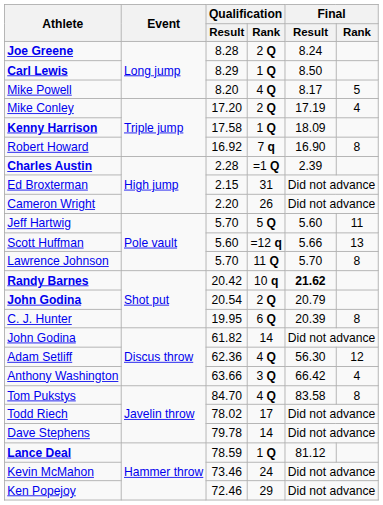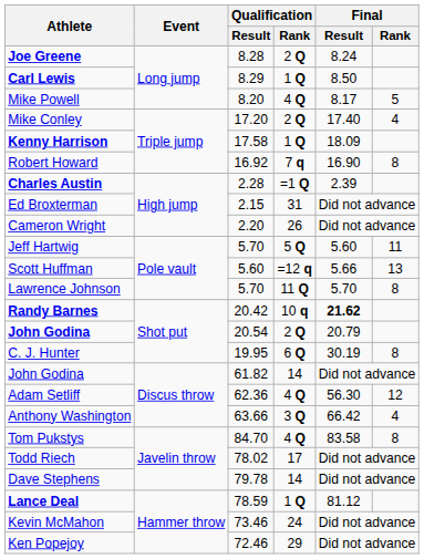 <table class=wikitable style=font-size:90%;text-align:center>
 <tr>
 <th rowspan=2>Athlete</th>
 <th rowspan=2>Event</th>
 <th colspan=2>Qualification</th>
 <th colspan=2>Final</th>
 </tr>
 <tr style=font-size:95%>
 <th>Result</th>
 <th>Rank</th>
 <th>Result</th>
 <th>Rank</th>
 </tr>
 <tr>
 <td align=left><strong><a href='#'>Joe Greene</a></strong></td>
 <td align=left rowspan=3><a href='#'>Long jump</a></td>
 <td>8.28</td>
 <td>2 <strong>Q</strong></td>
 <td>8.24</td>
 <td></td>
 </tr>
 <tr>
 <td align=left><strong><a href='#'>Carl Lewis</a></strong></td>
 <td>8.29</td>
 <td>1 <strong>Q</strong></td>
 <td>8.50</td>
 <td></td>
 </tr>
 <tr>
 <td align=left><a href='#'>Mike Powell</a></td>
 <td>8.20</td>
 <td>4 <strong>Q</strong></td>
 <td>8.17</td>
 <td>5</td>
 </tr>
 <tr>
 <td align=left><a href='#'>Mike Conley</a></td>
 <td align=left rowspan=3><a href='#'>Triple jump</a></td>
 <td>17.20</td>
 <td>2 <strong>Q</strong></td>
-<td>17.19</td>
+<td>17.40</td>
 <td>4</td>
 </tr>
 <tr>
 <td align=left><strong><a href='#'>Kenny Harrison</a></strong></td>
 <td>17.58</td>
 <td>1 <strong>Q</strong></td>
 <td>18.09 </td>
 <td></td>
 </tr>
 <tr>
 <td align=left><a href='#'>Robert Howard</a></td>
 <td>16.92</td>
 <td>7 <strong>q</strong></td>
 <td>16.90</td>
 <td>8</td>
 </tr>
 <tr>
 <td align=left><strong><a href='#'>Charles Austin</a></strong></td>
 <td align=left rowspan=3><a href='#'>High jump</a></td>
 <td>2.28</td>
 <td>=1 <strong>Q</strong></td>
 <td>2.39 </td>
 <td></td>
 </tr>
 <tr>
 <td align=left><a href='#'>Ed Broxterman</a></td>
 <td>2.15</td>
 <td>31</td>
 <td colspan=2>Did not advance</td>
 </tr>
 <tr>
 <td align=left><a href='#'>Cameron Wright</a></td>
 <td>2.20</td>
 <td>26</td>
 <td colspan=2>Did not advance</td>
 </tr>
 <tr>
 <td align=left><a href='#'>Jeff Hartwig</a></td>
 <td align=left rowspan=3><a href='#'>Pole vault</a></td>
 <td>5.70</td>
 <td>5 <strong>Q</strong></td>
 <td>5.60</td>
 <td>11</td>
 </tr>
 <tr>
 <td align=left><a href='#'>Scott Huffman</a></td>
 <td>5.60</td>
 <td>=12 <strong>q</strong></td>
 <td>5.66</td>
 <td>13</td>
 </tr>
 <tr>
 <td align=left><a href='#'>Lawrence Johnson</a></td>
 <td>5.70</td>
 <td>11 <strong>Q</strong></td>
 <td>5.70</td>
 <td>8</td>
 </tr>
 <tr>
 <td align=left><strong><a href='#'>Randy Barnes</a></strong></td>
 <td align=left rowspan=3><a href='#'>Shot put</a></td>
 <td>20.42</td>
 <td>10 <strong>q</strong></td>
 <td><strong>21.62</strong></td>
 <td></td>
 </tr>
 <tr>
 <td align=left><strong><a href='#'>John Godina</a></strong></td>
 <td>20.54</td>
 <td>2 <strong>Q</strong></td>
 <td>20.79</td>
 <td></td>
 </tr>
 <tr>
 <td align=left><a href='#'>C. J. Hunter</a></td>
 <td>19.95</td>
 <td>6 <strong>Q</strong></td>
-<td>20.39</td>
+<td>30.19</td>
 <td>8</td>
 </tr>
 <tr>
 <td align=left><a href='#'>John Godina</a></td>
 <td align=left rowspan=3><a href='#'>Discus throw</a></td>
 <td>61.82</td>
 <td>14</td>
 <td colspan=2>Did not advance</td>
 </tr>
 <tr>
 <td align=left><a href='#'>Adam Setliff</a></td>
 <td>62.36</td>
 <td>4 <strong>Q</strong></td>
 <td>56.30</td>
 <td>12</td>
 </tr>
 <tr>
 <td align=left><a href='#'>Anthony Washington</a></td>
 <td>63.66</td>
 <td>3 <strong>Q</strong></td>
 <td>66.42</td>
 <td>4</td>
 </tr>
 <tr>
 <td align=left><a href='#'>Tom Pukstys</a></td>
 <td align=left rowspan=3><a href='#'>Javelin throw</a></td>
 <td>84.70</td>
 <td>4 <strong>Q</strong></td>
 <td>83.58</td>
 <td>8</td>
 </tr>
 <tr>
 <td align=left><a href='#'>Todd Riech</a></td>
 <td>78.02</td>
 <td>17</td>
 <td colspan=2>Did not advance</td>
 </tr>
 <tr>
 <td align=left><a href='#'>Dave Stephens</a></td>
 <td>79.78</td>
 <td>14</td>
 <td colspan=2>Did not advance</td>
 </tr>
 <tr>
 <td align=left><strong><a href='#'>Lance Deal</a></strong></td>
 <td align=left rowspan=3><a href='#'>Hammer throw</a></td>
 <td>78.59</td>
 <td>1 <strong>Q</strong></td>
 <td>81.12</td>
 <td></td>
 </tr>
 <tr>
 <td align=left><a href='#'>Kevin McMahon</a></td>
 <td>73.46</td>
 <td>24</td>
 <td colspan=2>Did not advance</td>
 </tr>
 <tr>
 <td align=left><a href='#'>Ken Popejoy</a></td>
 <td>72.46</td>
 <td>29</td>
 <td colspan=2>Did not advance</td>
 </tr>
 </table>
